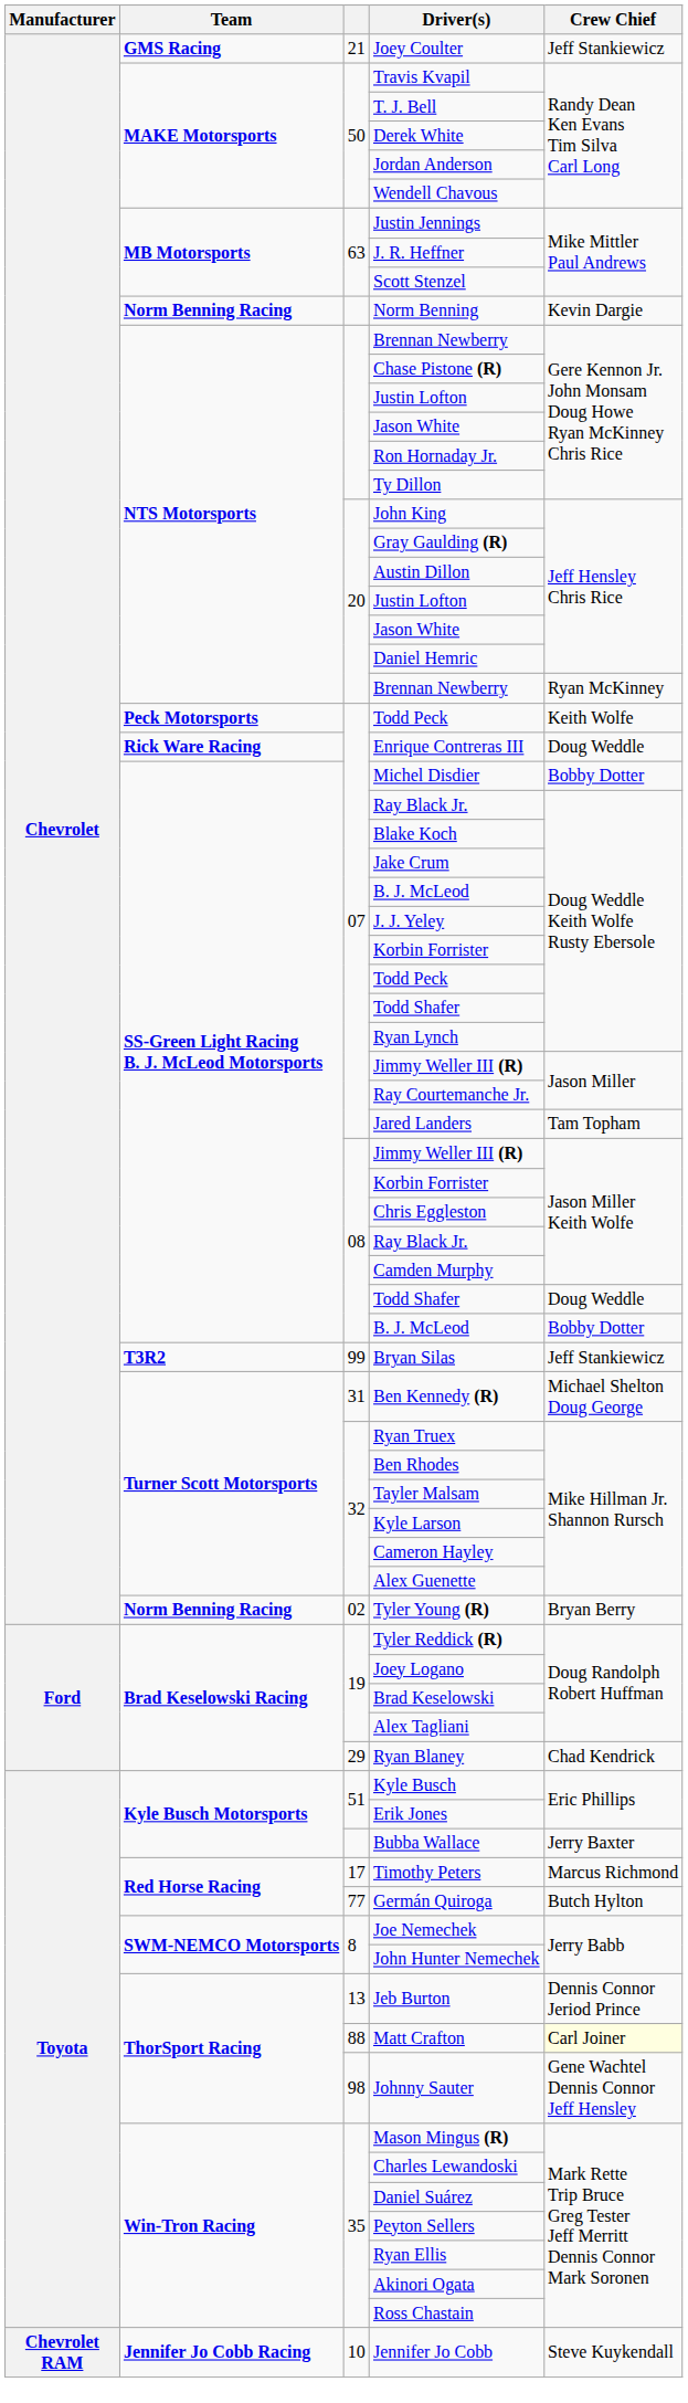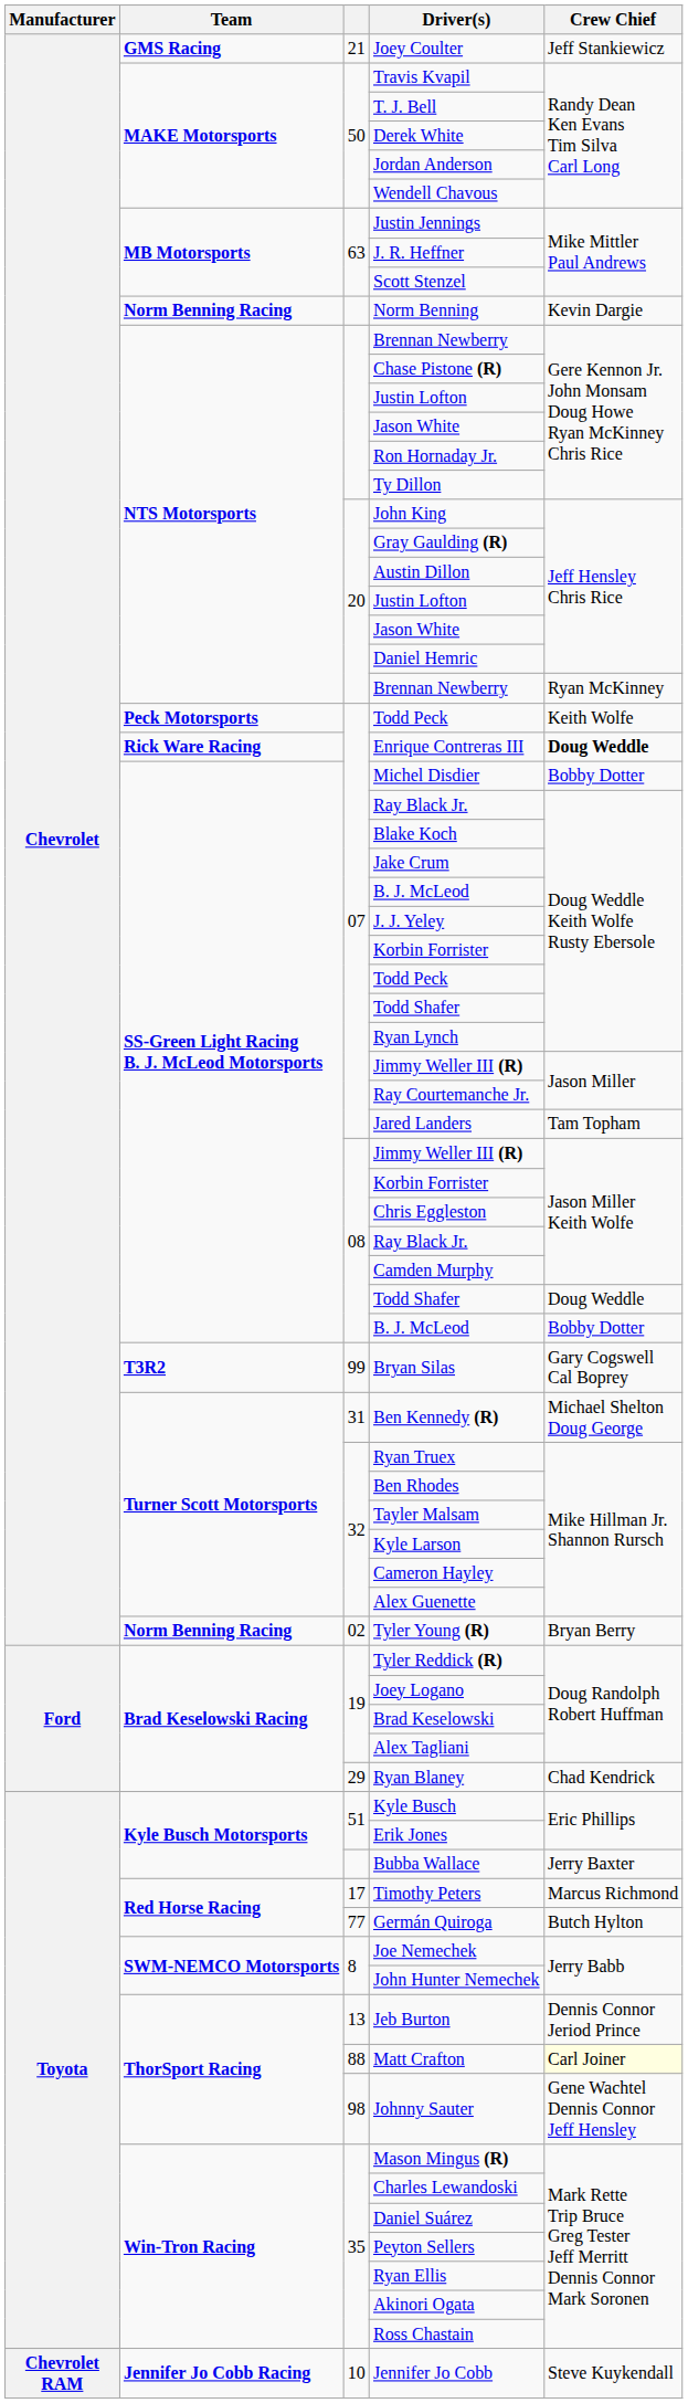 <table class="wikitable" style="font-size: 95%;">
 <tr>
 <th>Manufacturer</th>
 <th>Team</th>
 <th></th>
 <th>Driver(s)</th>
 <th>Crew Chief</th>
 </tr>
 <tr>
 <th rowspan=54><a href='#'>Chevrolet</a></th>
 <td><strong><a href='#'>GMS Racing</a></strong></td>
 <td>21</td>
 <td><a href='#'>Joey Coulter</a></td>
 <td>Jeff Stankiewicz</td>
 </tr>
 <tr>
 <td rowspan=5><strong><a href='#'>MAKE Motorsports</a></strong></td>
 <td rowspan=5>50</td>
 <td><a href='#'>Travis Kvapil</a> <small></small></td>
 <td rowspan=5>Randy Dean<br>Ken Evans<br>Tim Silva<br><a href='#'>Carl Long</a></td>
 </tr>
 <tr>
 <td><a href='#'>T. J. Bell</a> <small></small></td>
 </tr>
 <tr>
 <td><a href='#'>Derek White</a> <small></small></td>
 </tr>
 <tr>
 <td><a href='#'>Jordan Anderson</a> <small></small></td>
 </tr>
 <tr>
 <td><a href='#'>Wendell Chavous</a> <small></small></td>
 </tr>
 <tr>
 <td rowspan=3><strong><a href='#'>MB Motorsports</a></strong></td>
 <td rowspan=3>63</td>
 <td><a href='#'>Justin Jennings</a> <small></small></td>
 <td rowspan=3>Mike Mittler<br><a href='#'>Paul Andrews</a></td>
 </tr>
 <tr>
 <td><a href='#'>J. R. Heffner</a> <small></small></td>
 </tr>
 <tr>
 <td><a href='#'>Scott Stenzel</a> <small></small></td>
 </tr>
 <tr>
 <td><strong><a href='#'>Norm Benning Racing</a></strong></td>
 <td></td>
 <td><a href='#'>Norm Benning</a></td>
 <td>Kevin Dargie</td>
 </tr>
 <tr>
 <td rowspan=13><strong><a href='#'>NTS Motorsports</a></strong></td>
 <td rowspan=6></td>
 <td><a href='#'>Brennan Newberry</a> <small></small></td>
 <td rowspan=6>Gere Kennon Jr.<br>John Monsam<br>Doug Howe<br>Ryan McKinney<br>Chris Rice</td>
 </tr>
 <tr>
 <td><a href='#'>Chase Pistone</a> <strong>(R)</strong> <small></small></td>
 </tr>
 <tr>
 <td><a href='#'>Justin Lofton</a> <small></small></td>
 </tr>
 <tr>
 <td><a href='#'>Jason White</a> <small></small></td>
 </tr>
 <tr>
 <td><a href='#'>Ron Hornaday Jr.</a> <small></small></td>
 </tr>
 <tr>
 <td><a href='#'>Ty Dillon</a> <small></small></td>
 </tr>
 <tr>
 <td rowspan=7>20</td>
 <td><a href='#'>John King</a> <small></small></td>
 <td rowspan=6><a href='#'>Jeff Hensley</a><br>Chris Rice</td>
 </tr>
 <tr>
 <td><a href='#'>Gray Gaulding</a> <strong>(R)</strong> <small></small></td>
 </tr>
 <tr>
 <td><a href='#'>Austin Dillon</a> <small></small></td>
 </tr>
 <tr>
 <td><a href='#'>Justin Lofton</a> <small></small></td>
 </tr>
 <tr>
 <td><a href='#'>Jason White</a> <small></small></td>
 </tr>
 <tr>
 <td><a href='#'>Daniel Hemric</a> <small></small></td>
 </tr>
 <tr>
 <td><a href='#'>Brennan Newberry</a> <small></small></td>
 <td>Ryan McKinney</td>
 </tr>
 <tr>
 <td><strong><a href='#'>Peck Motorsports</a></strong></td>
 <td rowspan=15>07</td>
 <td><a href='#'>Todd Peck</a> <small></small></td>
 <td>Keith Wolfe</td>
 </tr>
 <tr>
 <td><strong><a href='#'>Rick Ware Racing</a></strong></td>
 <td><a href='#'>Enrique Contreras III</a> <small></small></td>
-<td>Doug Weddle</td>
+<td><strong>Doug Weddle</strong></td>
 </tr>
 <tr>
 <td rowspan=20><strong><a href='#'>SS-Green Light Racing</a></strong> <br> <strong><a href='#'>B. J. McLeod Motorsports</a></strong></td>
 <td><a href='#'>Michel Disdier</a> <small></small></td>
 <td><a href='#'>Bobby Dotter</a></td>
 </tr>
 <tr>
 <td><a href='#'>Ray Black Jr.</a> <small></small></td>
 <td rowspan=9>Doug Weddle<br>Keith Wolfe<br>Rusty Ebersole</td>
 </tr>
 <tr>
 <td><a href='#'>Blake Koch</a> <small></small></td>
 </tr>
 <tr>
 <td><a href='#'>Jake Crum</a> <small></small></td>
 </tr>
 <tr>
 <td><a href='#'>B. J. McLeod</a> <small></small></td>
 </tr>
 <tr>
 <td><a href='#'>J. J. Yeley</a> <small></small></td>
 </tr>
 <tr>
 <td><a href='#'>Korbin Forrister</a> <small></small></td>
 </tr>
 <tr>
 <td><a href='#'>Todd Peck</a> <small></small></td>
 </tr>
 <tr>
 <td><a href='#'>Todd Shafer</a> <small></small></td>
 </tr>
 <tr>
 <td><a href='#'>Ryan Lynch</a> <small></small></td>
 </tr>
 <tr>
 <td><a href='#'>Jimmy Weller III</a> <strong>(R)</strong> <small></small></td>
 <td rowspan=2>Jason Miller</td>
 </tr>
 <tr>
 <td><a href='#'>Ray Courtemanche Jr.</a> <small></small></td>
 </tr>
 <tr>
 <td><a href='#'>Jared Landers</a> <small></small></td>
 <td>Tam Topham</td>
 </tr>
 <tr>
 <td rowspan=7>08</td>
 <td><a href='#'>Jimmy Weller III</a> <strong>(R)</strong> <small></small></td>
 <td rowspan=5>Jason Miller<br>Keith Wolfe</td>
 </tr>
 <tr>
 <td><a href='#'>Korbin Forrister</a> <small></small></td>
 </tr>
 <tr>
 <td><a href='#'>Chris Eggleston</a> <small></small></td>
 </tr>
 <tr>
 <td><a href='#'>Ray Black Jr.</a> <small></small></td>
 </tr>
 <tr>
 <td><a href='#'>Camden Murphy</a> <small></small></td>
 </tr>
 <tr>
 <td><a href='#'>Todd Shafer</a> <small></small></td>
 <td>Doug Weddle</td>
 </tr>
 <tr>
 <td><a href='#'>B. J. McLeod</a> <small></small></td>
 <td><a href='#'>Bobby Dotter</a></td>
 </tr>
 <tr>
 <td><strong><a href='#'>T3R2</a></strong></td>
 <td>99</td>
 <td><a href='#'>Bryan Silas</a></td>
-<td>Jeff Stankiewicz</td>
+<td>Gary Cogswell<br>Cal Boprey</td>
 </tr>
 <tr>
 <td rowspan=7><strong><a href='#'>Turner Scott Motorsports</a></strong></td>
 <td>31</td>
 <td><a href='#'>Ben Kennedy</a> <strong>(R)</strong></td>
 <td>Michael Shelton<br><a href='#'>Doug George</a></td>
 </tr>
 <tr>
 <td rowspan=6>32</td>
 <td><a href='#'>Ryan Truex</a> <small></small></td>
 <td rowspan=6>Mike Hillman Jr.<br>Shannon Rursch</td>
 </tr>
 <tr>
 <td><a href='#'>Ben Rhodes</a> <small></small></td>
 </tr>
 <tr>
 <td><a href='#'>Tayler Malsam</a> <small></small></td>
 </tr>
 <tr>
 <td><a href='#'>Kyle Larson</a> <small></small></td>
 </tr>
 <tr>
 <td><a href='#'>Cameron Hayley</a> <small></small></td>
 </tr>
 <tr>
 <td><a href='#'>Alex Guenette</a> <small></small></td>
 </tr>
 <tr>
 <td><strong><a href='#'>Norm Benning Racing</a></strong></td>
 <td>02</td>
 <td><a href='#'>Tyler Young</a> <strong>(R)</strong></td>
 <td>Bryan Berry</td>
 </tr>
 <tr>
 <th rowspan=5><a href='#'>Ford</a></th>
 <td rowspan=5><strong><a href='#'>Brad Keselowski Racing</a></strong></td>
 <td rowspan=4>19</td>
 <td><a href='#'>Tyler Reddick</a> <strong>(R)</strong> <small></small></td>
 <td rowspan=4>Doug Randolph<br>Robert Huffman</td>
 </tr>
 <tr>
 <td><a href='#'>Joey Logano</a> <small></small></td>
 </tr>
 <tr>
 <td><a href='#'>Brad Keselowski</a> <small></small></td>
 </tr>
 <tr>
 <td><a href='#'>Alex Tagliani</a> <small></small></td>
 </tr>
 <tr>
 <td>29</td>
 <td><a href='#'>Ryan Blaney</a></td>
 <td>Chad Kendrick</td>
 </tr>
 <tr>
 <th rowspan=17><a href='#'>Toyota</a></th>
 <td rowspan=3><strong><a href='#'>Kyle Busch Motorsports</a></strong></td>
 <td rowspan=2>51</td>
 <td><a href='#'>Kyle Busch</a> <small></small></td>
 <td rowspan=2>Eric Phillips</td>
 </tr>
 <tr>
 <td><a href='#'>Erik Jones</a> <small></small></td>
 </tr>
 <tr>
 <td></td>
 <td><a href='#'>Bubba Wallace</a></td>
 <td>Jerry Baxter</td>
 </tr>
 <tr>
 <td rowspan=2><strong><a href='#'>Red Horse Racing</a></strong></td>
 <td>17</td>
 <td><a href='#'>Timothy Peters</a></td>
 <td>Marcus Richmond</td>
 </tr>
 <tr>
 <td>77</td>
 <td><a href='#'>Germán Quiroga</a></td>
 <td>Butch Hylton</td>
 </tr>
 <tr>
 <td rowspan=2><strong><a href='#'>SWM-NEMCO Motorsports</a></strong></td>
 <td rowspan=2>8</td>
 <td><a href='#'>Joe Nemechek</a> <small></small></td>
 <td rowspan=2>Jerry Babb</td>
 </tr>
 <tr>
 <td><a href='#'>John Hunter Nemechek</a> <small></small></td>
 </tr>
 <tr>
 <td rowspan=3><strong><a href='#'>ThorSport Racing</a></strong></td>
 <td>13</td>
 <td><a href='#'>Jeb Burton</a></td>
 <td>Dennis Connor<br>Jeriod Prince</td>
 </tr>
 <tr>
 <td>88</td>
 <td><a href='#'>Matt Crafton</a></td>
 <td style="background: lightyellow;">Carl Joiner</td>
 </tr>
 <tr>
 <td>98</td>
 <td><a href='#'>Johnny Sauter</a></td>
 <td>Gene Wachtel<br>Dennis Connor<br><a href='#'>Jeff Hensley</a></td>
 </tr>
 <tr>
 <td rowspan=7><strong><a href='#'>Win-Tron Racing</a></strong></td>
 <td rowspan=7>35</td>
 <td><a href='#'>Mason Mingus</a> <strong>(R)</strong> <small></small></td>
 <td rowspan=7>Mark Rette<br>Trip Bruce<br>Greg Tester<br>Jeff Merritt<br>Dennis Connor<br>Mark Soronen</td>
 </tr>
 <tr>
 <td><a href='#'>Charles Lewandoski</a> <small></small></td>
 </tr>
 <tr>
 <td><a href='#'>Daniel Suárez</a> <small></small></td>
 </tr>
 <tr>
 <td><a href='#'>Peyton Sellers</a> <small></small></td>
 </tr>
 <tr>
 <td><a href='#'>Ryan Ellis</a> <small></small></td>
 </tr>
 <tr>
 <td><a href='#'>Akinori Ogata</a> <small></small></td>
 </tr>
 <tr>
 <td><a href='#'>Ross Chastain</a> <small></small></td>
 </tr>
 <tr>
 <th><a href='#'>Chevrolet</a> <small></small> <br><a href='#'>RAM</a> <small></small></th>
 <td><strong><a href='#'>Jennifer Jo Cobb Racing</a></strong></td>
 <td>10</td>
 <td><a href='#'>Jennifer Jo Cobb</a></td>
 <td>Steve Kuykendall</td>
 </tr>
 <tr>
 </tr>
 </table>
